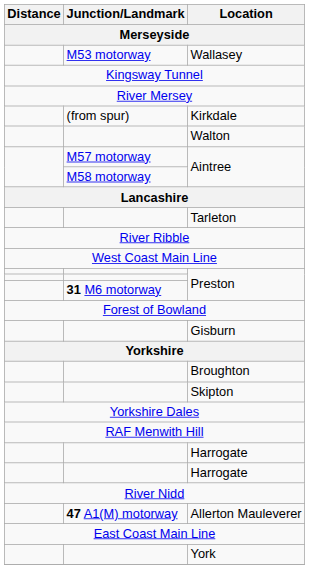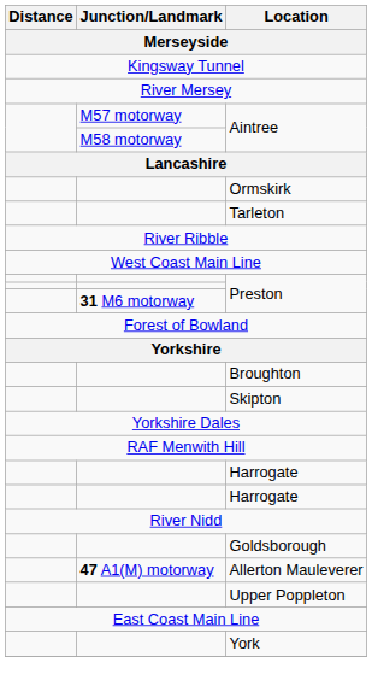 <table class="wikitable collapsible">
 <tr>
 <th>Distance</th>
 <th>Junction/Landmark</th>
 <th>Location</th>
 </tr>
 <tr>
 <th colspan="3" style="text-align:center;">Merseyside</th>
 </tr>
 <tr>
-<td></td>
-<td>  <a href='#'>M53 motorway</a></td>
-<td>Wallasey</td>
-</tr>
-<tr>
 <td colspan="3" style="text-align:center;"> <a href='#'>Kingsway Tunnel</a></td>
 </tr>
 <tr>
 <td colspan="3" style="text-align:center;"> <a href='#'>River Mersey</a></td>
-</tr>
-<tr>
-<td></td>
-<td> (from spur)</td>
-<td>Kirkdale</td>
-</tr>
-<tr>
-<td></td>
-<td></td>
-<td>Walton</td>
 </tr>
 <tr>
 <td rowspan="2"></td>
 <td>  <a href='#'>M57 motorway</a></td>
 <td rowspan="2">Aintree</td>
 </tr>
 <tr>
 <td>  <a href='#'>M58 motorway</a></td>
 </tr>
 <tr>
 <th colspan="3" style="text-align:center;">Lancashire</th>
+</tr>
+<tr>
+<td></td>
+<td></td>
+<td>Ormskirk</td>
 </tr>
 <tr>
 <td></td>
 <td></td>
 <td>Tarleton</td>
 </tr>
 <tr>
 <td colspan="3" style="text-align:center;"> <a href='#'>River Ribble</a></td>
 </tr>
 <tr>
 <td colspan="3" style="text-align:center;"> <a href='#'>West Coast Main Line</a></td>
 </tr>
 <tr>
 <td></td>
 <td></td>
 <td rowspan="3">Preston</td>
 </tr>
 <tr>
 <td></td>
 <td></td>
 </tr>
 <tr>
 <td></td>
 <td><strong>31</strong>  <a href='#'>M6 motorway</a></td>
 </tr>
 <tr>
 <td colspan="3" style="text-align:center;"> <a href='#'>Forest of Bowland</a></td>
-</tr>
-<tr>
-<td></td>
-<td></td>
-<td>Gisburn</td>
 </tr>
 <tr>
 <th colspan="3" style="text-align:center;">Yorkshire</th>
 </tr>
 <tr>
 <td></td>
 <td></td>
 <td>Broughton</td>
 </tr>
 <tr>
 <td></td>
 <td></td>
 <td>Skipton</td>
 </tr>
 <tr>
 <td colspan="3" style="text-align:center;"> <a href='#'>Yorkshire Dales</a></td>
 </tr>
 <tr>
 <td colspan="3" style="text-align:center;"> <a href='#'>RAF Menwith Hill</a></td>
 </tr>
 <tr>
 <td></td>
 <td></td>
 <td>Harrogate</td>
 </tr>
 <tr>
 <td></td>
 <td></td>
 <td>Harrogate</td>
 </tr>
 <tr>
 <td colspan="3" style="text-align:center;"> <a href='#'>River Nidd</a></td>
 </tr>
 <tr>
 <td></td>
+<td></td>
+<td>Goldsborough</td>
+</tr>
+<tr>
+<td></td>
 <td><strong>47</strong>  <a href='#'>A1(M) motorway</a></td>
 <td>Allerton Mauleverer</td>
+</tr>
+<tr>
+<td></td>
+<td></td>
+<td>Upper Poppleton</td>
 </tr>
 <tr>
 <td colspan="3" style="text-align:center;"> <a href='#'>East Coast Main Line</a></td>
 </tr>
 <tr>
 <td></td>
 <td></td>
 <td>York</td>
 </tr>
 <tr>
 </tr>
 </table>
